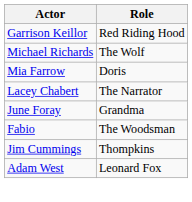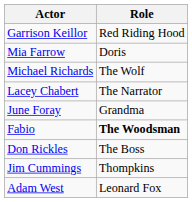 <table class="wikitable">
 <tr>
 <th>Actor</th>
 <th>Role</th>
 </tr>
 <tr>
 <td><a href='#'>Garrison Keillor</a></td>
 <td>Red Riding Hood</td>
 </tr>
 <tr>
+<td><a href='#'>Mia Farrow</a></td>
+<td>Doris</td>
+</tr>
+<tr>
 <td><a href='#'>Michael Richards</a></td>
 <td>The Wolf</td>
-</tr>
-<tr>
-<td><a href='#'>Mia Farrow</a></td>
-<td>Doris</td>
 </tr>
 <tr>
 <td><a href='#'>Lacey Chabert</a></td>
 <td>The Narrator</td>
 </tr>
 <tr>
 <td><a href='#'>June Foray</a></td>
 <td>Grandma</td>
 </tr>
 <tr>
 <td><a href='#'>Fabio</a></td>
-<td>The Woodsman</td>
+<td><strong>The Woodsman</strong></td>
+</tr>
+<tr>
+<td><a href='#'>Don Rickles</a></td>
+<td>The Boss</td>
 </tr>
 <tr>
 <td><a href='#'>Jim Cummings</a></td>
 <td>Thompkins</td>
 </tr>
 <tr>
 <td><a href='#'>Adam West</a></td>
 <td>Leonard Fox</td>
 </tr>
 </table>
